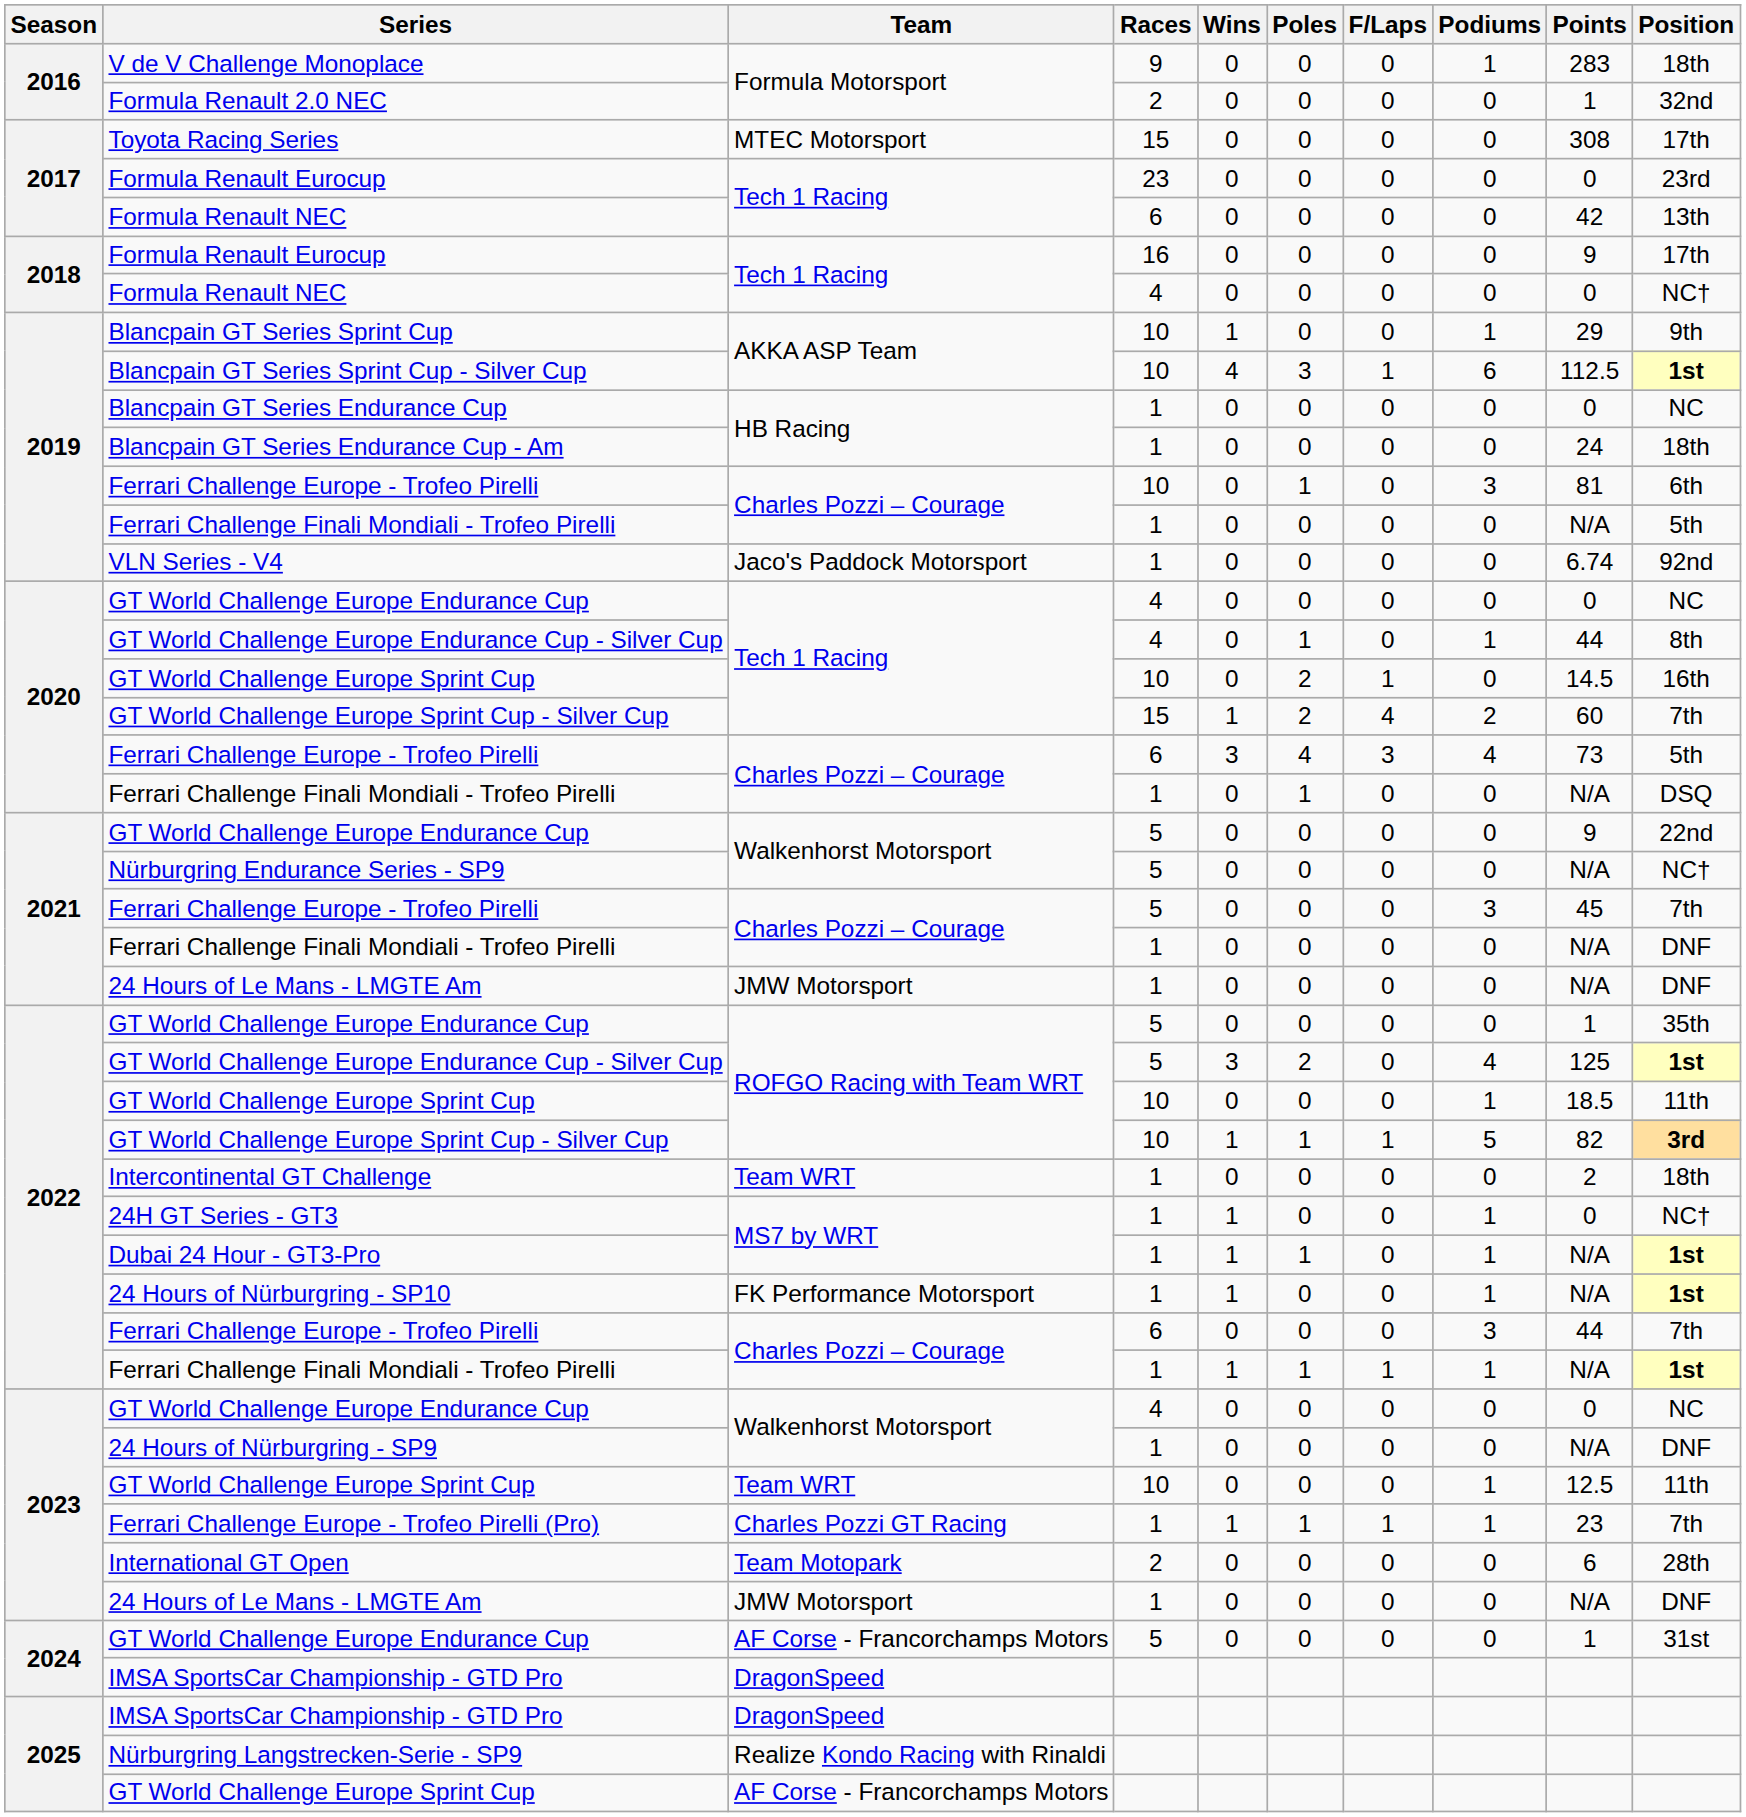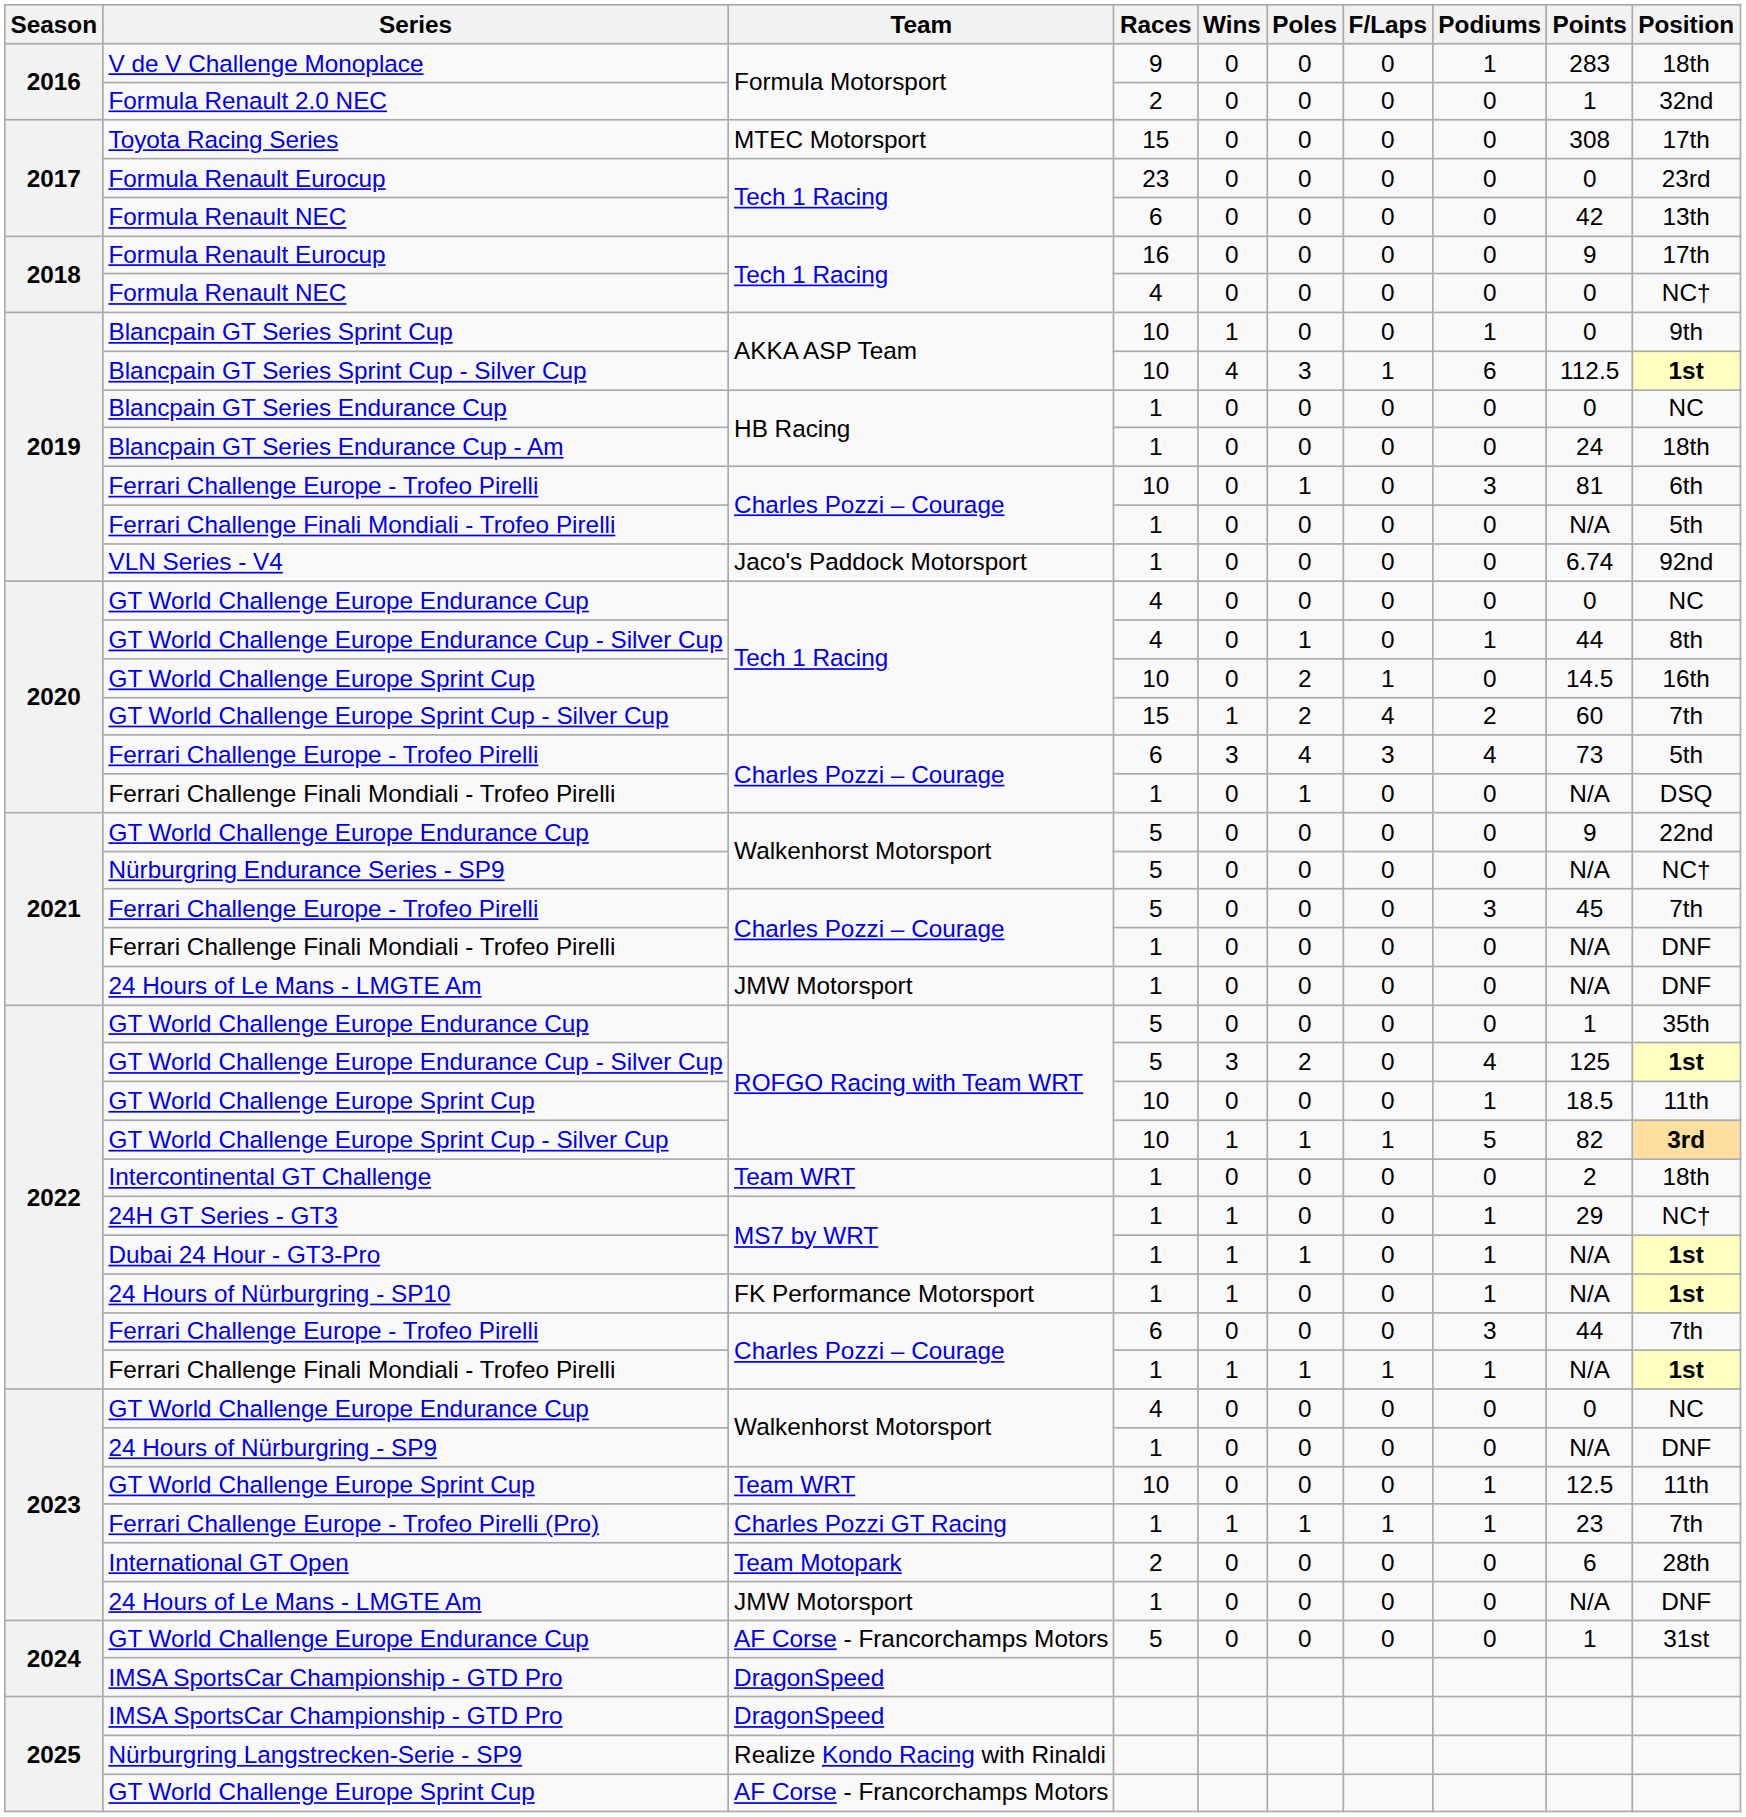 <table class="wikitable" style="font-size: 90%; text-align:center">
 <tr>
 <th>Season</th>
 <th>Series</th>
 <th>Team</th>
 <th>Races</th>
 <th>Wins</th>
 <th>Poles</th>
 <th>F/Laps</th>
 <th>Podiums</th>
 <th>Points</th>
 <th>Position</th>
 </tr>
 <tr>
 <th rowspan="2">2016</th>
 <td align="left"><a href='#'>V de V Challenge Monoplace</a></td>
 <td rowspan="2" align="left">Formula Motorsport</td>
 <td>9</td>
 <td>0</td>
 <td>0</td>
 <td>0</td>
 <td>1</td>
 <td>283</td>
 <td>18th</td>
 </tr>
 <tr>
 <td align="left"><a href='#'>Formula Renault 2.0 NEC</a></td>
 <td>2</td>
 <td>0</td>
 <td>0</td>
 <td>0</td>
 <td>0</td>
 <td>1</td>
 <td>32nd</td>
 </tr>
 <tr>
 <th rowspan="3">2017</th>
 <td align="left"><a href='#'>Toyota Racing Series</a></td>
 <td align="left">MTEC Motorsport</td>
 <td>15</td>
 <td>0</td>
 <td>0</td>
 <td>0</td>
 <td>0</td>
 <td>308</td>
 <td>17th</td>
 </tr>
 <tr>
 <td align="left"><a href='#'>Formula Renault Eurocup</a></td>
 <td rowspan="2" align="left"><a href='#'>Tech 1 Racing</a></td>
 <td>23</td>
 <td>0</td>
 <td>0</td>
 <td>0</td>
 <td>0</td>
 <td>0</td>
 <td>23rd</td>
 </tr>
 <tr>
 <td align="left"><a href='#'>Formula Renault NEC</a></td>
 <td>6</td>
 <td>0</td>
 <td>0</td>
 <td>0</td>
 <td>0</td>
 <td>42</td>
 <td>13th</td>
 </tr>
 <tr>
 <th rowspan="2">2018</th>
 <td align="left"><a href='#'>Formula Renault Eurocup</a></td>
 <td rowspan="2" align="left"><a href='#'>Tech 1 Racing</a></td>
 <td>16</td>
 <td>0</td>
 <td>0</td>
 <td>0</td>
 <td>0</td>
 <td>9</td>
 <td>17th</td>
 </tr>
 <tr>
 <td align="left"><a href='#'>Formula Renault NEC</a></td>
 <td>4</td>
 <td>0</td>
 <td>0</td>
 <td>0</td>
 <td>0</td>
 <td>0</td>
 <td>NC†</td>
 </tr>
 <tr>
 <th rowspan="7">2019</th>
 <td align=left><a href='#'>Blancpain GT Series Sprint Cup</a></td>
 <td rowspan="2" align=left>AKKA ASP Team</td>
 <td>10</td>
 <td>1</td>
 <td>0</td>
 <td>0</td>
 <td>1</td>
-<td>29</td>
+<td>0</td>
 <td>9th</td>
 </tr>
 <tr>
 <td align="left"><a href='#'>Blancpain GT Series Sprint Cup - Silver Cup</a></td>
 <td>10</td>
 <td>4</td>
 <td>3</td>
 <td>1</td>
 <td>6</td>
 <td>112.5</td>
 <td style="background:#FFFFBF;"><strong>1st</strong></td>
 </tr>
 <tr>
 <td align=left><a href='#'>Blancpain GT Series Endurance Cup</a></td>
 <td rowspan="2" align=left>HB Racing</td>
 <td>1</td>
 <td>0</td>
 <td>0</td>
 <td>0</td>
 <td>0</td>
 <td>0</td>
 <td>NC</td>
 </tr>
 <tr>
 <td align="left"><a href='#'>Blancpain GT Series Endurance Cup - Am</a></td>
 <td>1</td>
 <td>0</td>
 <td>0</td>
 <td>0</td>
 <td>0</td>
 <td>24</td>
 <td>18th</td>
 </tr>
 <tr>
 <td align="left"><a href='#'>Ferrari Challenge Europe - Trofeo Pirelli</a></td>
 <td rowspan="2" align="left"><a href='#'>Charles Pozzi – Courage</a></td>
 <td>10</td>
 <td>0</td>
 <td>1</td>
 <td>0</td>
 <td>3</td>
 <td>81</td>
 <td>6th</td>
 </tr>
 <tr>
 <td align="left"><a href='#'>Ferrari Challenge Finali Mondiali - Trofeo Pirelli</a></td>
 <td>1</td>
 <td>0</td>
 <td>0</td>
 <td>0</td>
 <td>0</td>
 <td>N/A</td>
 <td>5th</td>
 </tr>
 <tr>
 <td align="left"><a href='#'>VLN Series - V4</a></td>
 <td align="left">Jaco's Paddock Motorsport</td>
 <td>1</td>
 <td>0</td>
 <td>0</td>
 <td>0</td>
 <td>0</td>
 <td>6.74</td>
 <td>92nd</td>
 </tr>
 <tr>
 <th rowspan="6">2020</th>
 <td align=left><a href='#'>GT World Challenge Europe Endurance Cup</a></td>
 <td rowspan="4" align=left><a href='#'>Tech 1 Racing</a></td>
 <td>4</td>
 <td>0</td>
 <td>0</td>
 <td>0</td>
 <td>0</td>
 <td>0</td>
 <td>NC</td>
 </tr>
 <tr>
 <td align="left"><a href='#'>GT World Challenge Europe Endurance Cup - Silver Cup</a></td>
 <td>4</td>
 <td>0</td>
 <td>1</td>
 <td>0</td>
 <td>1</td>
 <td>44</td>
 <td>8th</td>
 </tr>
 <tr>
 <td align=left><a href='#'>GT World Challenge Europe Sprint Cup</a></td>
 <td>10</td>
 <td>0</td>
 <td>2</td>
 <td>1</td>
 <td>0</td>
 <td>14.5</td>
 <td>16th</td>
 </tr>
 <tr>
 <td align="left"><a href='#'>GT World Challenge Europe Sprint Cup - Silver Cup</a></td>
 <td>15</td>
 <td>1</td>
 <td>2</td>
 <td>4</td>
 <td>2</td>
 <td>60</td>
 <td>7th</td>
 </tr>
 <tr>
 <td align="left"><a href='#'>Ferrari Challenge Europe - Trofeo Pirelli</a></td>
 <td rowspan="2" align="left"><a href='#'>Charles Pozzi – Courage</a></td>
 <td>6</td>
 <td>3</td>
 <td>4</td>
 <td>3</td>
 <td>4</td>
 <td>73</td>
 <td>5th</td>
 </tr>
 <tr>
 <td align="left">Ferrari Challenge Finali Mondiali - Trofeo Pirelli</td>
 <td>1</td>
 <td>0</td>
 <td>1</td>
 <td>0</td>
 <td>0</td>
 <td>N/A</td>
 <td>DSQ</td>
 </tr>
 <tr>
 <th rowspan="5">2021</th>
 <td align="left"><a href='#'>GT World Challenge Europe Endurance Cup</a></td>
 <td rowspan="2" align="left">Walkenhorst Motorsport</td>
 <td>5</td>
 <td>0</td>
 <td>0</td>
 <td>0</td>
 <td>0</td>
 <td>9</td>
 <td>22nd</td>
 </tr>
 <tr>
 <td align="left"><a href='#'>Nürburgring Endurance Series - SP9</a></td>
 <td>5</td>
 <td>0</td>
 <td>0</td>
 <td>0</td>
 <td>0</td>
 <td>N/A</td>
 <td>NC†</td>
 </tr>
 <tr>
 <td align="left"><a href='#'>Ferrari Challenge Europe - Trofeo Pirelli</a></td>
 <td rowspan="2" align="left"><a href='#'>Charles Pozzi – Courage</a></td>
 <td>5</td>
 <td>0</td>
 <td>0</td>
 <td>0</td>
 <td>3</td>
 <td>45</td>
 <td>7th</td>
 </tr>
 <tr>
 <td align="left">Ferrari Challenge Finali Mondiali - Trofeo Pirelli</td>
 <td>1</td>
 <td>0</td>
 <td>0</td>
 <td>0</td>
 <td>0</td>
 <td>N/A</td>
 <td>DNF</td>
 </tr>
 <tr>
 <td align="left"><a href='#'>24 Hours of Le Mans - LMGTE Am</a></td>
 <td align="left">JMW Motorsport</td>
 <td>1</td>
 <td>0</td>
 <td>0</td>
 <td>0</td>
 <td>0</td>
 <td>N/A</td>
 <td>DNF</td>
 </tr>
 <tr>
 <th rowspan="10">2022</th>
 <td align=left><a href='#'>GT World Challenge Europe Endurance Cup</a></td>
 <td rowspan="4" align=left><a href='#'>ROFGO Racing with Team WRT</a></td>
 <td>5</td>
 <td>0</td>
 <td>0</td>
 <td>0</td>
 <td>0</td>
 <td>1</td>
 <td>35th</td>
 </tr>
 <tr>
 <td align="left"><a href='#'>GT World Challenge Europe Endurance Cup - Silver Cup</a></td>
 <td>5</td>
 <td>3</td>
 <td>2</td>
 <td>0</td>
 <td>4</td>
 <td>125</td>
 <td style="background:#FFFFBF;"><strong>1st</strong></td>
 </tr>
 <tr>
 <td align=left><a href='#'>GT World Challenge Europe Sprint Cup</a></td>
 <td>10</td>
 <td>0</td>
 <td>0</td>
 <td>0</td>
 <td>1</td>
 <td>18.5</td>
 <td>11th</td>
 </tr>
 <tr>
 <td align="left"><a href='#'>GT World Challenge Europe Sprint Cup - Silver Cup</a></td>
 <td>10</td>
 <td>1</td>
 <td>1</td>
 <td>1</td>
 <td>5</td>
 <td>82</td>
 <td style="background:#FFDF9F;"><strong>3rd</strong></td>
 </tr>
 <tr>
 <td align="left"><a href='#'>Intercontinental GT Challenge</a></td>
 <td align=left><a href='#'>Team WRT</a></td>
 <td>1</td>
 <td>0</td>
 <td>0</td>
 <td>0</td>
 <td>0</td>
 <td>2</td>
 <td>18th</td>
 </tr>
 <tr>
 <td align=left><a href='#'>24H GT Series - GT3</a></td>
 <td rowspan="2" align=left><a href='#'>MS7 by WRT</a></td>
 <td>1</td>
 <td>1</td>
 <td>0</td>
 <td>0</td>
 <td>1</td>
-<td>0</td>
+<td>29</td>
 <td>NC†</td>
 </tr>
 <tr>
 <td align="left"><a href='#'>Dubai 24 Hour - GT3-Pro</a></td>
 <td>1</td>
 <td>1</td>
 <td>1</td>
 <td>0</td>
 <td>1</td>
 <td>N/A</td>
 <td style="background:#FFFFBF;"><strong>1st</strong></td>
 </tr>
 <tr>
 <td align="left"><a href='#'>24 Hours of Nürburgring - SP10</a></td>
 <td align="left">FK Performance Motorsport</td>
 <td>1</td>
 <td>1</td>
 <td>0</td>
 <td>0</td>
 <td>1</td>
 <td>N/A</td>
 <td style="background:#FFFFBF;"><strong>1st</strong></td>
 </tr>
 <tr>
 <td align="left"><a href='#'>Ferrari Challenge Europe - Trofeo Pirelli</a></td>
 <td rowspan="2" align="left"><a href='#'>Charles Pozzi – Courage</a></td>
 <td>6</td>
 <td>0</td>
 <td>0</td>
 <td>0</td>
 <td>3</td>
 <td>44</td>
 <td>7th</td>
 </tr>
 <tr>
 <td align="left">Ferrari Challenge Finali Mondiali - Trofeo Pirelli</td>
 <td>1</td>
 <td>1</td>
 <td>1</td>
 <td>1</td>
 <td>1</td>
 <td>N/A</td>
 <td style="background:#FFFFBF;"><strong>1st</strong></td>
 </tr>
 <tr>
 <th rowspan="6">2023</th>
 <td align=left><a href='#'>GT World Challenge Europe Endurance Cup</a></td>
 <td rowspan="2" align="left">Walkenhorst Motorsport</td>
 <td>4</td>
 <td>0</td>
 <td>0</td>
 <td>0</td>
 <td>0</td>
 <td>0</td>
 <td>NC</td>
 </tr>
 <tr>
 <td align=left><a href='#'>24 Hours of Nürburgring - SP9</a></td>
 <td>1</td>
 <td>0</td>
 <td>0</td>
 <td>0</td>
 <td>0</td>
 <td>N/A</td>
 <td>DNF</td>
 </tr>
 <tr>
 <td align="left"><a href='#'>GT World Challenge Europe Sprint Cup</a></td>
 <td align="left"><a href='#'>Team WRT</a></td>
 <td>10</td>
 <td>0</td>
 <td>0</td>
 <td>0</td>
 <td>1</td>
 <td>12.5</td>
 <td>11th</td>
 </tr>
 <tr>
 <td align=left><a href='#'>Ferrari Challenge Europe - Trofeo Pirelli (Pro)</a></td>
 <td align=left><a href='#'>Charles Pozzi GT Racing</a></td>
 <td>1</td>
 <td>1</td>
 <td>1</td>
 <td>1</td>
 <td>1</td>
 <td>23</td>
 <td>7th</td>
 </tr>
 <tr>
 <td align=left><a href='#'>International GT Open</a></td>
 <td align=left><a href='#'>Team Motopark</a></td>
 <td>2</td>
 <td>0</td>
 <td>0</td>
 <td>0</td>
 <td>0</td>
 <td>6</td>
 <td>28th</td>
 </tr>
 <tr>
 <td align=left><a href='#'>24 Hours of Le Mans - LMGTE Am</a></td>
 <td align=left>JMW Motorsport</td>
 <td>1</td>
 <td>0</td>
 <td>0</td>
 <td>0</td>
 <td>0</td>
 <td>N/A</td>
 <td>DNF</td>
 </tr>
 <tr>
 <th rowspan="2">2024</th>
 <td align=left><a href='#'>GT World Challenge Europe Endurance Cup</a></td>
 <td align=left><a href='#'>AF Corse</a> - Francorchamps Motors</td>
 <td>5</td>
 <td>0</td>
 <td>0</td>
 <td>0</td>
 <td>0</td>
 <td>1</td>
 <td>31st</td>
 </tr>
 <tr>
 <td align=left><a href='#'>IMSA SportsCar Championship - GTD Pro</a></td>
 <td align=left><a href='#'>DragonSpeed</a></td>
 <td></td>
 <td></td>
 <td></td>
 <td></td>
 <td></td>
 <td></td>
 <td></td>
 </tr>
 <tr>
 <th rowspan="3">2025</th>
 <td align=left><a href='#'>IMSA SportsCar Championship - GTD Pro</a></td>
 <td align=left><a href='#'>DragonSpeed</a></td>
 <td></td>
 <td></td>
 <td></td>
 <td></td>
 <td></td>
 <td></td>
 <td></td>
 </tr>
 <tr>
 <td align=left><a href='#'>Nürburgring Langstrecken-Serie - SP9</a></td>
 <td align=left>Realize <a href='#'>Kondo Racing</a> with Rinaldi</td>
 <td></td>
 <td></td>
 <td></td>
 <td></td>
 <td></td>
 <td></td>
 <td></td>
 </tr>
 <tr>
 <td align=left><a href='#'>GT World Challenge Europe Sprint Cup</a></td>
 <td align=left><a href='#'>AF Corse</a> - Francorchamps Motors</td>
 <td></td>
 <td></td>
 <td></td>
 <td></td>
 <td></td>
 <td></td>
 <td></td>
 </tr>
 </table>
